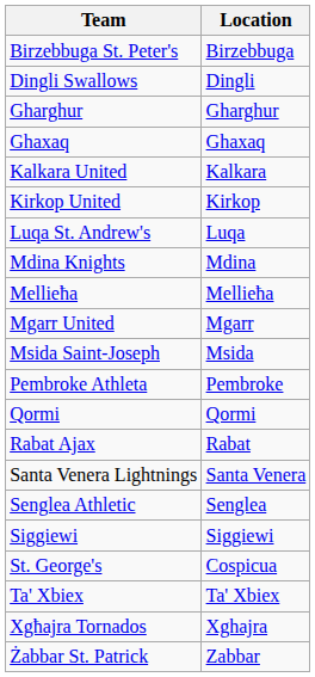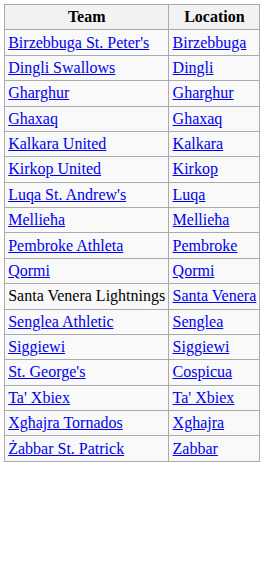 <table class="wikitable sortable">
 <tr>
 <th>Team</th>
 <th>Location</th>
 </tr>
 <tr>
 <td><a href='#'>Birzebbuga St. Peter's</a></td>
 <td><a href='#'>Birzebbuga</a></td>
 </tr>
 <tr>
 <td><a href='#'>Dingli Swallows</a></td>
 <td><a href='#'>Dingli</a></td>
 </tr>
 <tr>
 <td><a href='#'>Gharghur</a></td>
 <td><a href='#'>Gharghur</a></td>
 </tr>
 <tr>
 <td><a href='#'>Ghaxaq</a></td>
 <td><a href='#'>Ghaxaq</a></td>
 </tr>
 <tr>
 <td><a href='#'>Kalkara United</a></td>
 <td><a href='#'>Kalkara</a></td>
 </tr>
 <tr>
 <td><a href='#'>Kirkop United</a></td>
 <td><a href='#'>Kirkop</a></td>
 </tr>
 <tr>
 <td><a href='#'>Luqa St. Andrew's</a></td>
 <td><a href='#'>Luqa</a></td>
 </tr>
 <tr>
-<td><a href='#'>Mdina Knights</a></td>
-<td><a href='#'>Mdina</a></td>
-</tr>
-<tr>
 <td><a href='#'>Mellieħa</a></td>
 <td><a href='#'>Mellieħa</a></td>
-</tr>
-<tr>
-<td><a href='#'>Mgarr United</a></td>
-<td><a href='#'>Mgarr</a></td>
-</tr>
-<tr>
-<td><a href='#'>Msida Saint-Joseph</a></td>
-<td><a href='#'>Msida</a></td>
 </tr>
 <tr>
 <td><a href='#'>Pembroke Athleta</a></td>
 <td><a href='#'>Pembroke</a></td>
 </tr>
 <tr>
 <td><a href='#'>Qormi</a></td>
 <td><a href='#'>Qormi</a></td>
-</tr>
-<tr>
-<td><a href='#'>Rabat Ajax</a></td>
-<td><a href='#'>Rabat</a></td>
 </tr>
 <tr>
 <td>Santa Venera Lightnings</td>
 <td><a href='#'>Santa Venera</a></td>
 </tr>
 <tr>
 <td><a href='#'>Senglea Athletic</a></td>
 <td><a href='#'>Senglea</a></td>
 </tr>
 <tr>
 <td><a href='#'>Siggiewi</a></td>
 <td><a href='#'>Siggiewi</a></td>
 </tr>
 <tr>
 <td><a href='#'>St. George's</a></td>
 <td><a href='#'>Cospicua</a></td>
 </tr>
 <tr>
 <td><a href='#'>Ta' Xbiex</a></td>
 <td><a href='#'>Ta' Xbiex</a></td>
 </tr>
 <tr>
 <td><a href='#'>Xgħajra Tornados</a></td>
 <td><a href='#'>Xghajra</a></td>
 </tr>
 <tr>
 <td><a href='#'>Żabbar St. Patrick</a></td>
 <td><a href='#'>Zabbar</a></td>
 </tr>
 </table>
